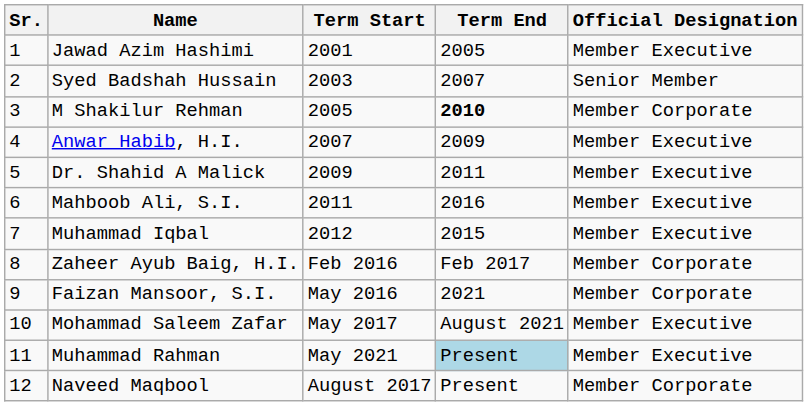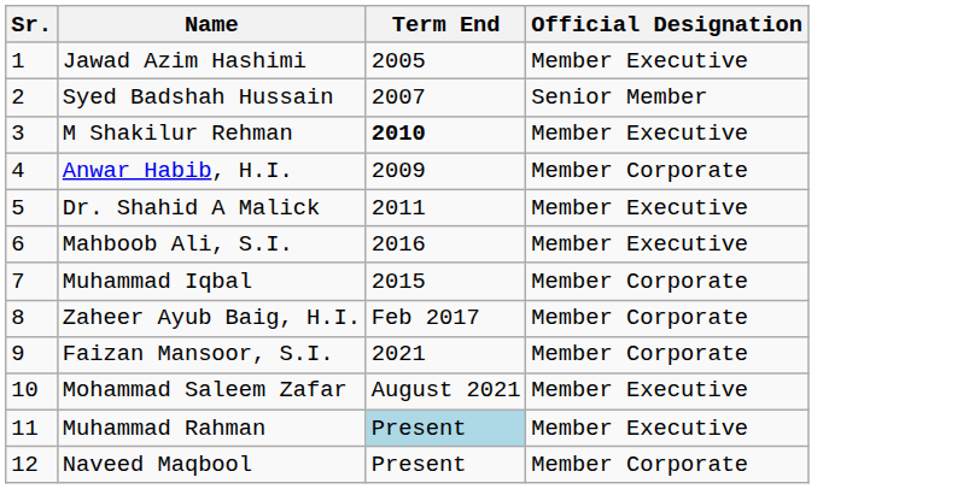 <table class="wikitable sortable">
 <tr>
 <th>Sr.</th>
 <th>Name</th>
-<th>Term Start</th>
 <th>Term End</th>
 <th>Official Designation</th>
 </tr>
 <tr>
 <td>1</td>
 <td>Jawad Azim Hashimi</td>
-<td>2001</td>
 <td>2005</td>
 <td>Member Executive</td>
 </tr>
 <tr>
 <td>2</td>
 <td>Syed Badshah Hussain</td>
-<td>2003</td>
 <td>2007</td>
 <td>Senior Member</td>
 </tr>
 <tr>
 <td>3</td>
 <td>M Shakilur Rehman</td>
-<td>2005</td>
 <td><strong>2010</strong></td>
-<td>Member Corporate</td>
+<td>Member Executive</td>
 </tr>
 <tr>
 <td>4</td>
 <td><a href='#'>Anwar Habib</a>, H.I.</td>
-<td>2007</td>
 <td>2009</td>
-<td>Member Executive</td>
+<td>Member Corporate</td>
 </tr>
 <tr>
 <td>5</td>
 <td>Dr. Shahid A Malick</td>
-<td>2009</td>
 <td>2011</td>
 <td>Member Executive</td>
 </tr>
 <tr>
 <td>6</td>
 <td>Mahboob Ali, S.I.</td>
-<td>2011</td>
 <td>2016</td>
 <td>Member Executive</td>
 </tr>
 <tr>
 <td>7</td>
 <td>Muhammad Iqbal</td>
-<td>2012</td>
 <td>2015</td>
-<td>Member Executive</td>
+<td>Member Corporate</td>
 </tr>
 <tr>
 <td>8</td>
 <td>Zaheer Ayub Baig, H.I.</td>
-<td>Feb 2016</td>
 <td>Feb 2017</td>
 <td>Member Corporate</td>
 </tr>
 <tr>
 <td>9</td>
 <td>Faizan Mansoor, S.I.</td>
-<td>May 2016</td>
 <td>2021</td>
 <td>Member Corporate</td>
 </tr>
 <tr>
 <td>10</td>
 <td>Mohammad Saleem Zafar</td>
-<td>May 2017</td>
 <td>August 2021</td>
 <td>Member Executive</td>
 </tr>
 <tr>
 <td>11</td>
 <td>Muhammad Rahman</td>
-<td>May 2021</td>
 <td style="background: lightblue;">Present</td>
 <td>Member Executive</td>
 </tr>
 <tr>
 <td>12</td>
 <td>Naveed Maqbool</td>
-<td>August 2017</td>
 <td>Present</td>
 <td>Member Corporate</td>
 </tr>
 </table>
